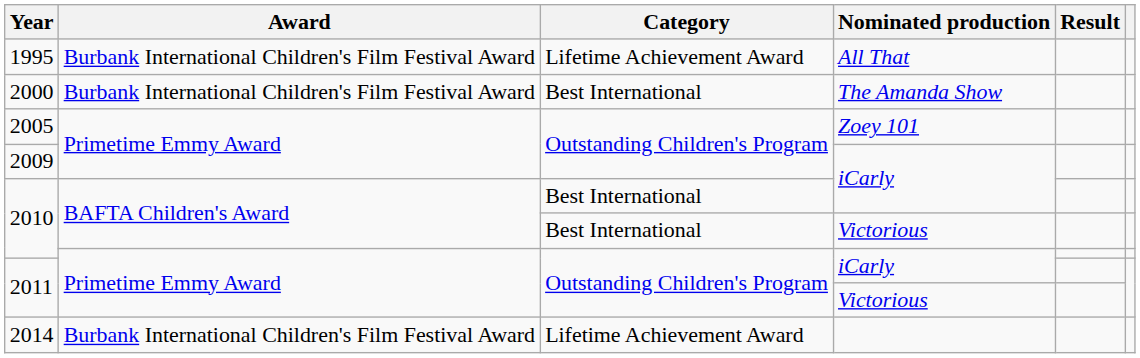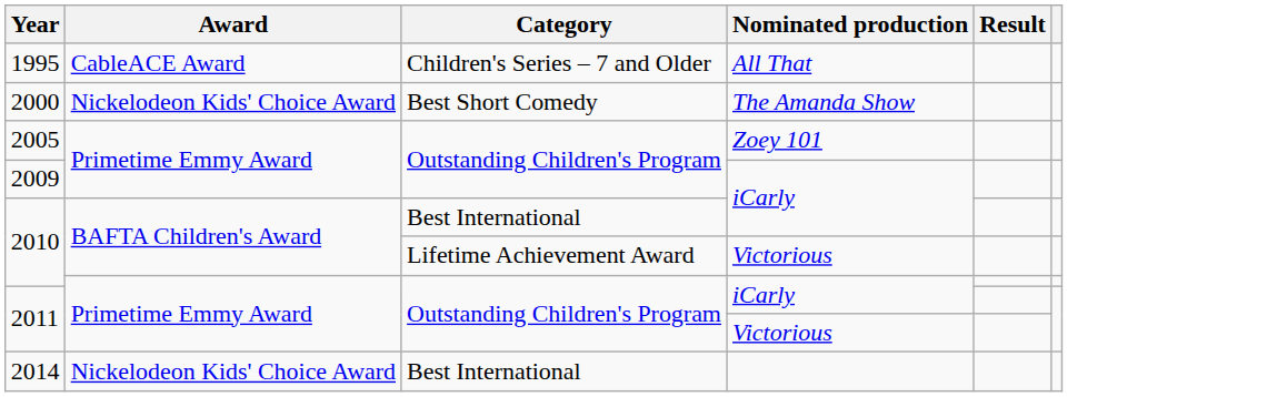 <table class="wikitable">
 <tr>
 <th>Year</th>
 <th>Award</th>
 <th>Category</th>
 <th>Nominated production</th>
 <th>Result</th>
 <th></th>
 </tr>
 <tr>
 <td>1995</td>
-<td><a href='#'>Burbank</a> International Children's Film Festival Award</td>
-<td>Lifetime Achievement Award</td>
+<td><a href='#'>CableACE Award</a></td>
+<td>Children's Series – 7 and Older</td>
 <td><em><a href='#'>All That</a></em></td>
 <td></td>
 <td></td>
 </tr>
 <tr>
 <td>2000</td>
-<td><a href='#'>Burbank</a> International Children's Film Festival Award</td>
-<td>Best International</td>
+<td><a href='#'>Nickelodeon Kids' Choice Award</a></td>
+<td>Best Short Comedy</td>
 <td><em><a href='#'>The Amanda Show</a></em></td>
 <td></td>
 <td></td>
 </tr>
 <tr>
 <td>2005</td>
 <td rowspan=2><a href='#'>Primetime Emmy Award</a></td>
 <td rowspan=2><a href='#'>Outstanding Children's Program</a></td>
 <td><em><a href='#'>Zoey 101</a></em></td>
 <td></td>
 <td></td>
 </tr>
 <tr>
 <td>2009</td>
 <td rowspan=2><em><a href='#'>iCarly</a></em></td>
 <td></td>
 <td></td>
 </tr>
 <tr>
 <td rowspan=3>2010</td>
 <td rowspan=2><a href='#'>BAFTA Children's Award</a></td>
 <td>Best International</td>
 <td></td>
 <td></td>
 </tr>
 <tr>
-<td>Best International</td>
+<td>Lifetime Achievement Award</td>
 <td><em><a href='#'>Victorious</a></em></td>
 <td></td>
 <td></td>
 </tr>
 <tr>
 <td rowspan=3><a href='#'>Primetime Emmy Award</a></td>
 <td rowspan=3><a href='#'>Outstanding Children's Program</a></td>
 <td rowspan=2><em><a href='#'>iCarly</a></em></td>
 <td></td>
 <td></td>
 </tr>
 <tr>
 <td rowspan=2>2011</td>
 <td></td>
 <td rowspan=2></td>
 </tr>
 <tr>
 <td><em><a href='#'>Victorious</a></em></td>
 <td></td>
 </tr>
 <tr>
 <td>2014</td>
-<td><a href='#'>Burbank</a> International Children's Film Festival Award</td>
-<td>Lifetime Achievement Award</td>
+<td><a href='#'>Nickelodeon Kids' Choice Award</a></td>
+<td>Best International</td>
 <td></td>
 <td></td>
 <td></td>
 </tr>
 </table>
